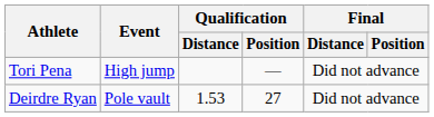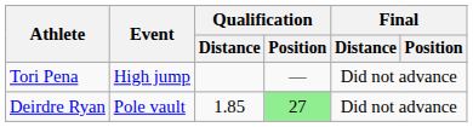 <table class=wikitable style="font-size:90%">
 <tr>
 <th rowspan="2">Athlete</th>
 <th rowspan="2">Event</th>
 <th colspan="2">Qualification</th>
 <th colspan="2">Final</th>
 </tr>
 <tr style="font-size:95%">
 <th>Distance</th>
 <th>Position</th>
 <th>Distance</th>
 <th>Position</th>
 </tr>
 <tr align=center>
 <td align=left><a href='#'>Tori Pena</a></td>
 <td align=left><a href='#'>High jump</a></td>
 <td></td>
 <td>—</td>
 <td colspan=2>Did not advance</td>
 </tr>
 <tr align=center>
 <td align=left><a href='#'>Deirdre Ryan</a></td>
 <td align=left><a href='#'>Pole vault</a></td>
-<td>1.53</td>
-<td>27</td>
+<td>1.85</td>
+<td style="background: lightgreen;">27</td>
 <td colspan=2>Did not advance</td>
 </tr>
 </table>
